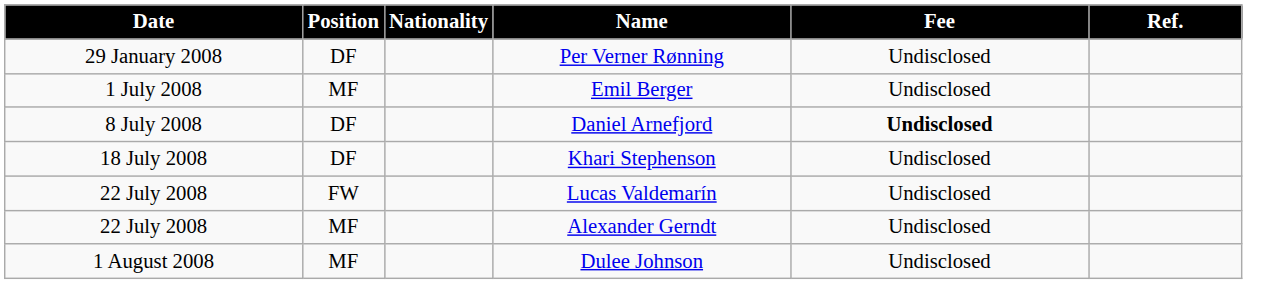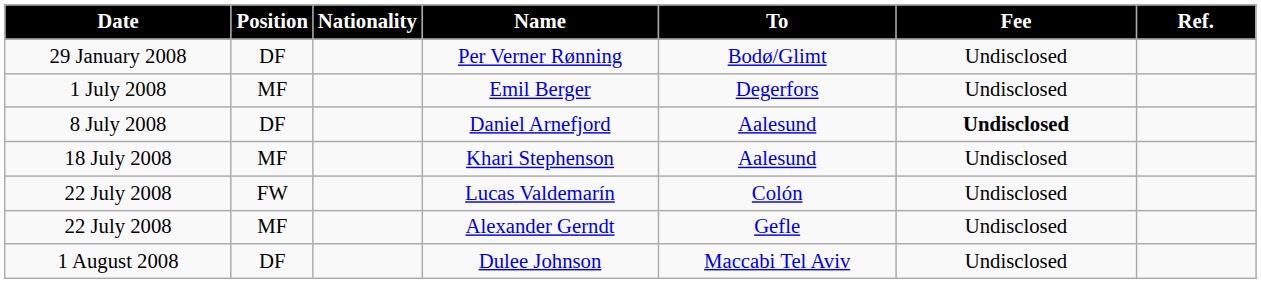 <table class="wikitable"  style="text-align:center; font-size:90%; ">
 <tr>
 <th style="background:#000000; color:white; width:200px;">Date</th>
 <th style="background:#000000; color:white; width:50px;">Position</th>
 <th style="background:#000000; color:white; width:50px;">Nationality</th>
 <th style="background:#000000; color:white; width:200px;">Name</th>
+<th style="background:#000000; color:white; width:200px;">To</th>
 <th style="background:#000000; color:white; width:200px;">Fee</th>
 <th style="background:#000000; color:white; width:100px;">Ref.</th>
 </tr>
 <tr>
 <td>29 January 2008</td>
 <td>DF</td>
 <td></td>
 <td><a href='#'>Per Verner Rønning</a></td>
+<td><a href='#'>Bodø/Glimt</a></td>
 <td>Undisclosed</td>
 <td></td>
 </tr>
 <tr>
 <td>1 July 2008</td>
 <td>MF</td>
 <td></td>
 <td><a href='#'>Emil Berger</a></td>
+<td><a href='#'>Degerfors</a></td>
 <td>Undisclosed</td>
 <td></td>
 </tr>
 <tr>
 <td>8 July 2008</td>
 <td>DF</td>
 <td></td>
 <td><a href='#'>Daniel Arnefjord</a></td>
+<td><a href='#'>Aalesund</a></td>
 <td><strong>Undisclosed</strong></td>
 <td></td>
 </tr>
 <tr>
 <td>18 July 2008</td>
-<td>DF</td>
+<td>MF</td>
 <td></td>
 <td><a href='#'>Khari Stephenson</a></td>
+<td><a href='#'>Aalesund</a></td>
 <td>Undisclosed</td>
 <td></td>
 </tr>
 <tr>
 <td>22 July 2008</td>
 <td>FW</td>
 <td></td>
 <td><a href='#'>Lucas Valdemarín</a></td>
+<td><a href='#'>Colón</a></td>
 <td>Undisclosed</td>
 <td></td>
 </tr>
 <tr>
 <td>22 July 2008</td>
 <td>MF</td>
 <td></td>
 <td><a href='#'>Alexander Gerndt</a></td>
+<td><a href='#'>Gefle</a></td>
 <td>Undisclosed</td>
 <td></td>
 </tr>
 <tr>
 <td>1 August 2008</td>
-<td>MF</td>
+<td>DF</td>
 <td></td>
 <td><a href='#'>Dulee Johnson</a></td>
+<td><a href='#'>Maccabi Tel Aviv</a></td>
 <td>Undisclosed</td>
 <td></td>
 </tr>
 </table>
